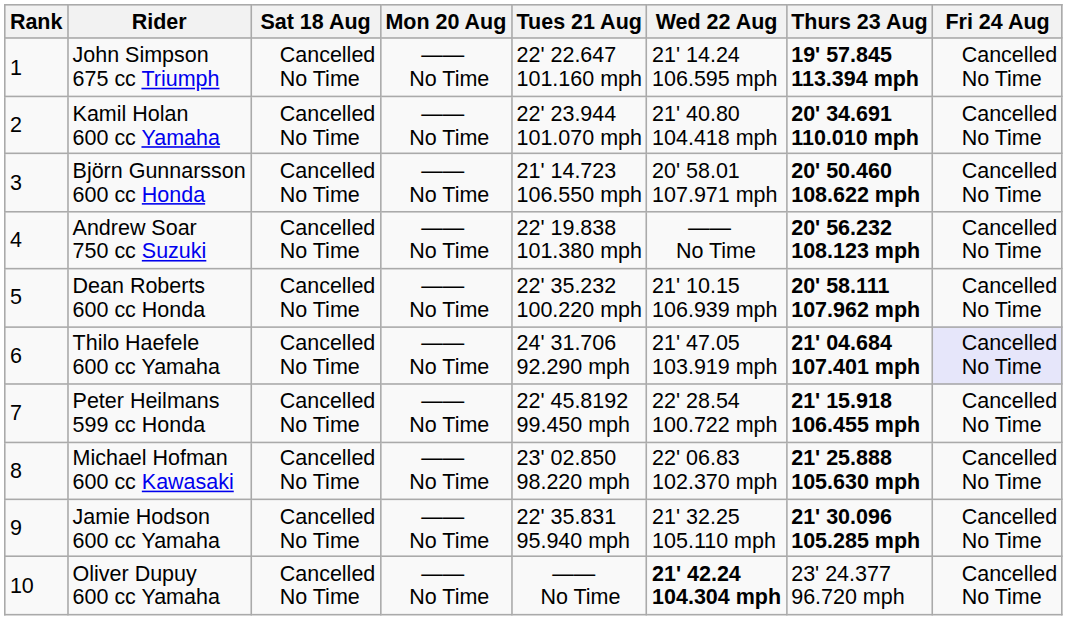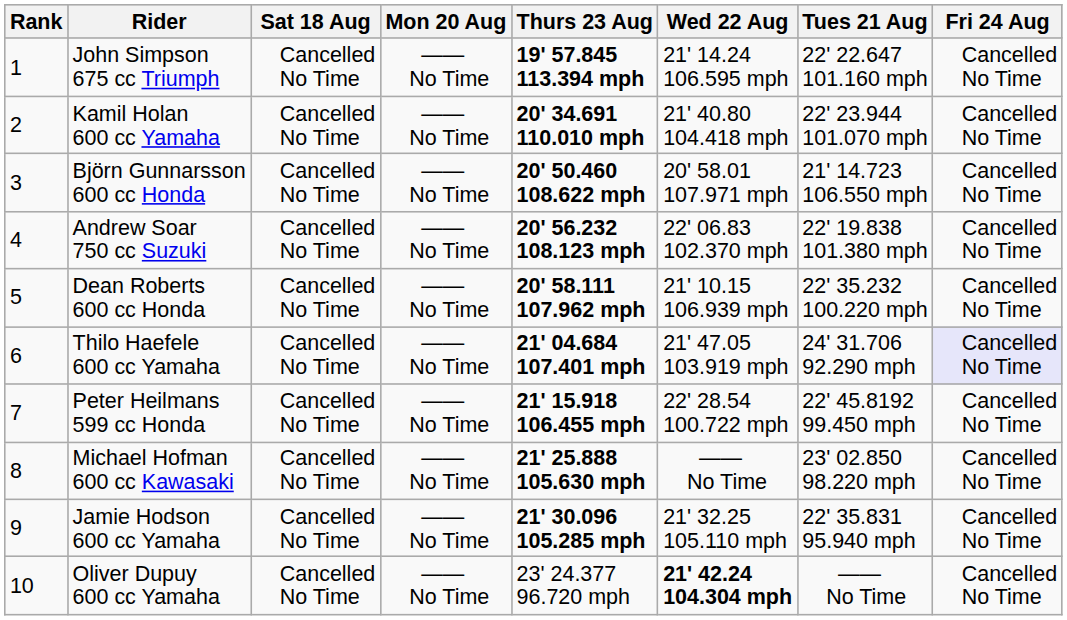 <table class="wikitable" style="font-size: 85%;">
 <tr style="background:#efefef;">
 <th>Rank</th>
 <th>Rider</th>
 <th>Sat 18 Aug</th>
 <th>Mon 20 Aug</th>
+<th>Thurs 23 Aug</th>
+<th>Wed 22 Aug</th>
 <th>Tues 21 Aug</th>
-<th>Wed 22 Aug</th>
-<th>Thurs 23 Aug</th>
 <th>Fri 24 Aug</th>
 </tr>
 <tr>
 <td>1</td>
 <td> John Simpson <br> 675 cc <a href='#'>Triumph</a></td>
 <td>    Cancelled <br>     No Time</td>
 <td>      ——<br>    No Time</td>
+<td><strong>19' 57.845 <br> 113.394 mph</strong></td>
+<td>21' 14.24 <br> 106.595 mph</td>
 <td>22' 22.647 <br> 101.160 mph</td>
-<td>21' 14.24 <br> 106.595 mph</td>
-<td><strong>19' 57.845 <br> 113.394 mph</strong></td>
 <td>    Cancelled <br>     No Time</td>
 </tr>
 <tr>
 <td>2</td>
 <td> Kamil Holan <br> 600 cc <a href='#'>Yamaha</a></td>
 <td>    Cancelled <br>     No Time</td>
 <td>      ——<br>    No Time</td>
+<td><strong>20' 34.691 <br> 110.010 mph</strong></td>
+<td>21' 40.80 <br> 104.418 mph</td>
 <td>22' 23.944 <br> 101.070 mph</td>
-<td>21' 40.80 <br> 104.418 mph</td>
-<td><strong>20' 34.691 <br> 110.010 mph</strong></td>
 <td>    Cancelled <br>     No Time</td>
 </tr>
 <tr>
 <td>3</td>
 <td> Björn Gunnarsson <br> 600 cc <a href='#'>Honda</a></td>
 <td>    Cancelled <br>     No Time</td>
 <td>      ——<br>    No Time</td>
+<td><strong>20' 50.460 <br> 108.622 mph</strong></td>
+<td>20' 58.01 <br> 107.971 mph</td>
 <td>21' 14.723 <br> 106.550 mph</td>
-<td>20' 58.01 <br> 107.971 mph</td>
-<td><strong>20' 50.460 <br> 108.622 mph</strong></td>
 <td>    Cancelled <br>     No Time</td>
 </tr>
 <tr>
 <td>4</td>
 <td> Andrew Soar <br> 750 cc <a href='#'>Suzuki</a></td>
 <td>    Cancelled <br>     No Time</td>
 <td>      ——<br>    No Time</td>
+<td><strong>20' 56.232 <br> 108.123 mph</strong></td>
+<td>22' 06.83 <br> 102.370 mph</td>
 <td>22' 19.838 <br> 101.380 mph</td>
-<td>      ——<br>    No Time</td>
-<td><strong>20' 56.232 <br> 108.123 mph</strong></td>
 <td>    Cancelled <br>     No Time</td>
 </tr>
 <tr>
 <td>5</td>
 <td>Dean Roberts <br> 600 cc Honda</td>
 <td>    Cancelled <br>     No Time</td>
 <td>      ——<br>    No Time</td>
+<td><strong>20' 58.111 <br> 107.962 mph</strong></td>
+<td>21' 10.15 <br> 106.939 mph</td>
 <td>22' 35.232 <br> 100.220 mph</td>
-<td>21' 10.15 <br> 106.939 mph</td>
-<td><strong>20' 58.111 <br> 107.962 mph</strong></td>
 <td>    Cancelled <br>     No Time</td>
 </tr>
 <tr>
 <td>6</td>
 <td> Thilo Haefele <br> 600 cc Yamaha</td>
 <td>    Cancelled <br>     No Time</td>
 <td>      ——<br>    No Time</td>
+<td><strong>21' 04.684 <br> 107.401 mph</strong></td>
+<td>21' 47.05 <br> 103.919 mph</td>
 <td>24' 31.706 <br> 92.290 mph</td>
-<td>21' 47.05 <br> 103.919 mph</td>
-<td><strong>21' 04.684 <br> 107.401 mph</strong></td>
 <td style="background: lavender;">    Cancelled <br>     No Time</td>
 </tr>
 <tr>
 <td>7</td>
 <td> Peter Heilmans <br> 599 cc Honda</td>
 <td>    Cancelled <br>     No Time</td>
 <td>      ——<br>    No Time</td>
+<td><strong>21' 15.918 <br> 106.455 mph</strong></td>
+<td>22' 28.54 <br> 100.722 mph</td>
 <td>22' 45.8192 <br> 99.450 mph</td>
-<td>22' 28.54 <br> 100.722 mph</td>
-<td><strong>21' 15.918 <br> 106.455 mph</strong></td>
 <td>    Cancelled <br>     No Time</td>
 </tr>
 <tr>
 <td>8</td>
 <td> Michael Hofman <br> 600 cc <a href='#'>Kawasaki</a></td>
 <td>    Cancelled <br>     No Time</td>
 <td>      ——<br>    No Time</td>
+<td><strong>21' 25.888 <br> 105.630 mph</strong></td>
+<td>      ——<br>    No Time</td>
 <td>23' 02.850 <br> 98.220 mph</td>
-<td>22' 06.83 <br> 102.370 mph</td>
-<td><strong>21' 25.888 <br> 105.630 mph</strong></td>
 <td>    Cancelled <br>     No Time</td>
 </tr>
 <tr>
 <td>9</td>
 <td> Jamie Hodson <br> 600 cc Yamaha</td>
 <td>    Cancelled <br>     No Time</td>
 <td>      ——<br>    No Time</td>
+<td><strong>21' 30.096 <br> 105.285 mph</strong></td>
+<td>21' 32.25 <br> 105.110 mph</td>
 <td>22' 35.831 <br> 95.940 mph</td>
-<td>21' 32.25 <br> 105.110 mph</td>
-<td><strong>21' 30.096 <br> 105.285 mph</strong></td>
 <td>    Cancelled <br>     No Time</td>
 </tr>
 <tr>
 <td>10</td>
 <td> Oliver Dupuy <br> 600 cc Yamaha</td>
 <td>    Cancelled <br>     No Time</td>
 <td>      ——<br>    No Time</td>
+<td>23' 24.377 <br> 96.720 mph</td>
+<td><strong>21' 42.24 <br> 104.304 mph</strong></td>
 <td>      ——<br>    No Time</td>
-<td><strong>21' 42.24 <br> 104.304 mph</strong></td>
-<td>23' 24.377 <br> 96.720 mph</td>
 <td>    Cancelled <br>     No Time</td>
 </tr>
 </table>
